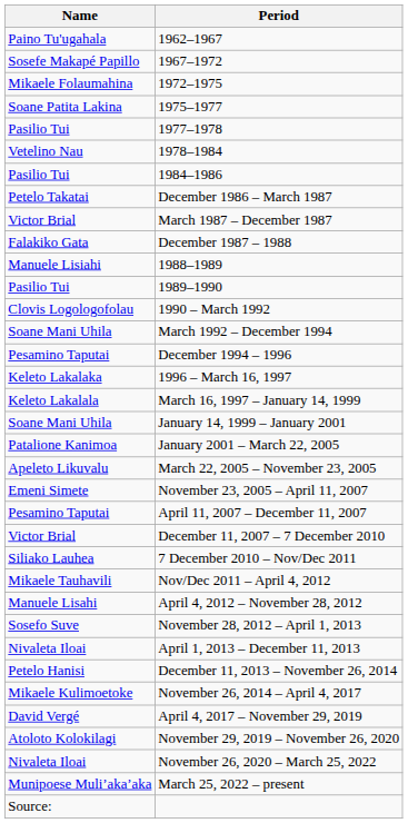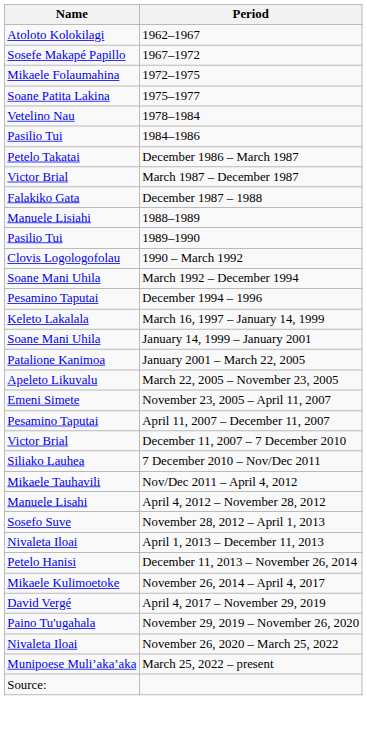 <table class="wikitable">
 <tr>
 <th>Name</th>
 <th>Period</th>
 </tr>
 <tr>
-<td><a href='#'>Paino Tu'ugahala</a></td>
+<td><a href='#'>Atoloto Kolokilagi</a></td>
 <td>1962–1967</td>
 </tr>
 <tr>
 <td><a href='#'>Sosefe Makapé Papillo</a></td>
 <td>1967–1972</td>
 </tr>
 <tr>
 <td><a href='#'>Mikaele Folaumahina</a></td>
 <td>1972–1975</td>
 </tr>
 <tr>
 <td><a href='#'>Soane Patita Lakina</a></td>
 <td>1975–1977</td>
-</tr>
-<tr>
-<td><a href='#'>Pasilio Tui</a></td>
-<td>1977–1978</td>
 </tr>
 <tr>
 <td><a href='#'>Vetelino Nau</a></td>
 <td>1978–1984</td>
 </tr>
 <tr>
 <td><a href='#'>Pasilio Tui</a></td>
 <td>1984–1986</td>
 </tr>
 <tr>
 <td><a href='#'>Petelo Takatai</a></td>
 <td>December 1986 – March 1987</td>
 </tr>
 <tr>
 <td><a href='#'>Victor Brial</a></td>
 <td>March 1987 – December 1987</td>
 </tr>
 <tr>
 <td><a href='#'>Falakiko Gata</a></td>
 <td>December 1987 – 1988</td>
 </tr>
 <tr>
 <td><a href='#'>Manuele Lisiahi</a></td>
 <td>1988–1989</td>
 </tr>
 <tr>
 <td><a href='#'>Pasilio Tui</a></td>
 <td>1989–1990</td>
 </tr>
 <tr>
 <td><a href='#'>Clovis Logologofolau</a></td>
 <td>1990 – March 1992</td>
 </tr>
 <tr>
 <td><a href='#'>Soane Mani Uhila</a></td>
 <td>March 1992 – December 1994</td>
 </tr>
 <tr>
 <td><a href='#'>Pesamino Taputai</a></td>
 <td>December 1994 – 1996</td>
-</tr>
-<tr>
-<td><a href='#'>Keleto Lakalaka</a></td>
-<td>1996 – March 16, 1997</td>
 </tr>
 <tr>
 <td><a href='#'>Keleto Lakalala</a></td>
 <td>March 16, 1997 – January 14, 1999</td>
 </tr>
 <tr>
 <td><a href='#'>Soane Mani Uhila</a></td>
 <td>January 14, 1999 – January 2001</td>
 </tr>
 <tr>
 <td><a href='#'>Patalione Kanimoa</a></td>
 <td>January 2001 – March 22, 2005</td>
 </tr>
 <tr>
 <td><a href='#'>Apeleto Likuvalu</a></td>
 <td>March 22, 2005 – November 23, 2005</td>
 </tr>
 <tr>
 <td><a href='#'>Emeni Simete</a></td>
 <td>November 23, 2005 – April 11, 2007</td>
 </tr>
 <tr>
 <td><a href='#'>Pesamino Taputai</a></td>
 <td>April 11, 2007 – December 11, 2007</td>
 </tr>
 <tr>
 <td><a href='#'>Victor Brial</a></td>
 <td>December 11, 2007 – 7 December 2010</td>
 </tr>
 <tr>
 <td><a href='#'>Siliako Lauhea</a></td>
 <td>7 December 2010 – Nov/Dec 2011</td>
 </tr>
 <tr>
 <td><a href='#'>Mikaele Tauhavili</a></td>
 <td>Nov/Dec 2011 – April 4, 2012</td>
 </tr>
 <tr>
 <td><a href='#'>Manuele Lisahi</a></td>
 <td>April 4, 2012 – November 28, 2012</td>
 </tr>
 <tr>
 <td><a href='#'>Sosefo Suve</a></td>
 <td>November 28, 2012 – April 1, 2013</td>
 </tr>
 <tr>
 <td><a href='#'>Nivaleta Iloai</a></td>
 <td>April 1, 2013 – December 11, 2013</td>
 </tr>
 <tr>
 <td><a href='#'>Petelo Hanisi</a></td>
 <td>December 11, 2013 – November 26, 2014</td>
 </tr>
 <tr>
 <td><a href='#'>Mikaele Kulimoetoke</a></td>
 <td>November 26, 2014 – April 4, 2017</td>
 </tr>
 <tr>
 <td><a href='#'>David Vergé</a></td>
 <td>April 4, 2017 – November 29, 2019</td>
 </tr>
 <tr>
-<td><a href='#'>Atoloto Kolokilagi</a></td>
+<td><a href='#'>Paino Tu'ugahala</a></td>
 <td>November 29, 2019 – November 26, 2020</td>
 </tr>
 <tr>
 <td><a href='#'>Nivaleta Iloai</a></td>
 <td>November 26, 2020 – March 25, 2022</td>
 </tr>
 <tr>
 <td><a href='#'>Munipoese Muli’aka’aka</a></td>
 <td>March 25, 2022 – present</td>
 </tr>
 <tr>
 <td>Source:</td>
 </tr>
 </table>
